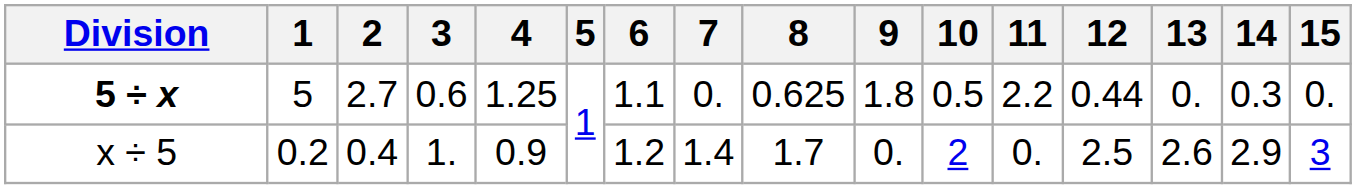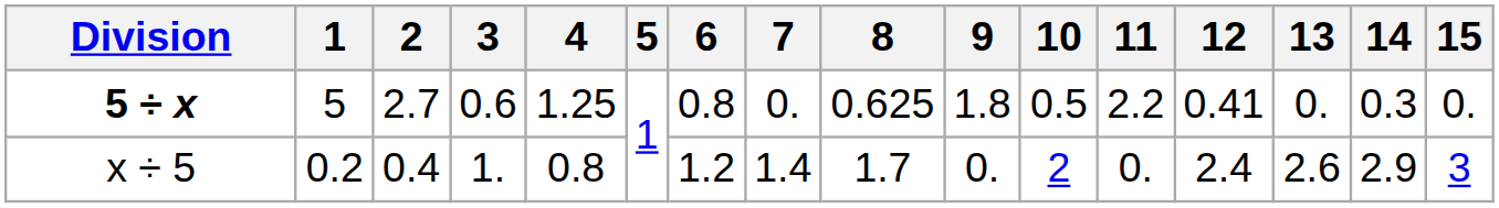 <table class="wikitable" style="text-align: center; background: white">
 <tr>
 <th style="width:105px;"><a href='#'>Division</a></th>
 <th>1</th>
 <th>2</th>
 <th>3</th>
 <th>4</th>
 <th>5</th>
 <th>6</th>
 <th>7</th>
 <th>8</th>
 <th>9</th>
 <th>10</th>
 <th>11</th>
 <th>12</th>
 <th>13</th>
 <th>14</th>
 <th>15</th>
 </tr>
 <tr>
 <td><strong>5 ÷ <em>x<strong><em></td>
 <td></strong>5<strong></td>
 <td>2.7</td>
 <td>0.6</td>
 <td>1.25</td>
 <td rowspan="2"><a href='#'>1</a></td>
-<td>1.1</td>
+<td>0.8</td>
 <td>0.</td>
 <td>0.625</td>
 <td>1.8</td>
 <td>0.5</td>
 <td>2.2</td>
-<td>0.44</td>
+<td>0.41</td>
 <td>0.</td>
 <td>0.3</td>
 <td>0.</td>
 </tr>
 <tr>
 <td></em></strong>x</em> ÷ 5</strong></td>
 <td>0.2</td>
 <td>0.4</td>
 <td>1.</td>
-<td>0.9</td>
+<td>0.8</td>
 <td>1.2</td>
 <td>1.4</td>
 <td>1.7</td>
 <td>0.</td>
 <td><a href='#'>2</a></td>
 <td>0.</td>
-<td>2.5</td>
+<td>2.4</td>
 <td>2.6</td>
 <td>2.9</td>
 <td><a href='#'>3</a></td>
 </tr>
 </table>
